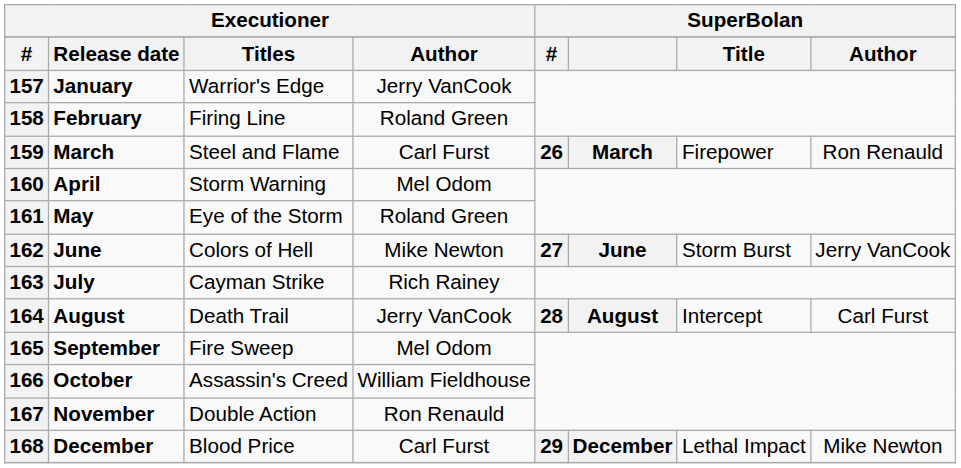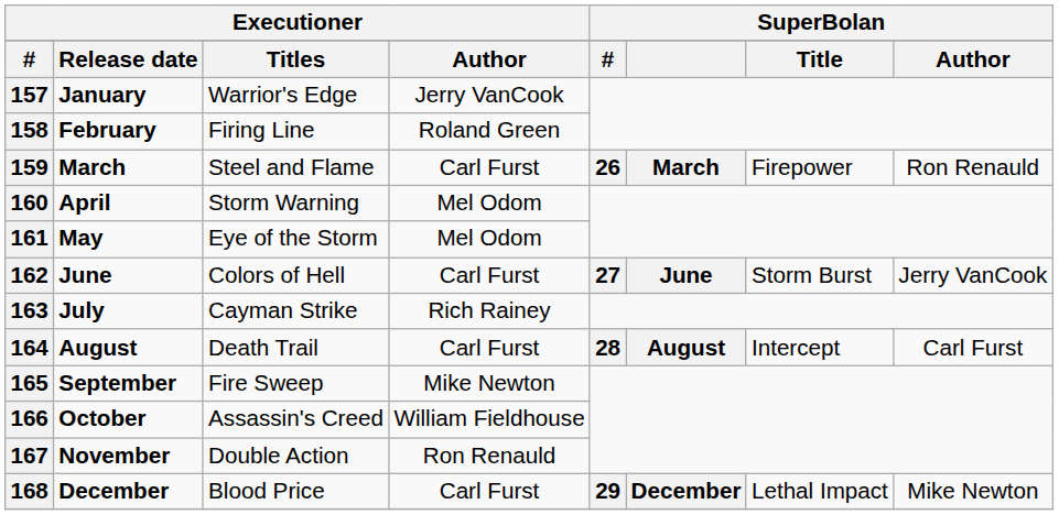 <table class="wikitable plainrowheaders sortable" style="margin-right: 0;">
 <tr>
 <th colspan="4" style="background: #;">Executioner</th>
 <th colspan="4" style="background: #;">SuperBolan</th>
 </tr>
 <tr>
 </tr>
 <tr>
 <th scope="col">#</th>
 <th scope="col">Release date</th>
 <th scope="col">Titles</th>
 <th scope="col">Author</th>
 <th scope="col">#</th>
 <th scope="col"></th>
 <th scope="col">Title</th>
 <th scope="col">Author</th>
 </tr>
 <tr>
 <th scope="row" style="text-align:center;"><strong>157</strong></th>
 <td><strong>January</strong></td>
 <td>Warrior's Edge</td>
 <td style="text-align:center;">Jerry VanCook</td>
 </tr>
 <tr>
 <th scope="row" style="text-align:center;"><strong>158</strong></th>
 <td><strong>February</strong></td>
 <td>Firing Line</td>
 <td style="text-align:center;">Roland Green</td>
 </tr>
 <tr>
 <th scope="row" style="text-align:center;"><strong>159</strong></th>
 <td><strong>March</strong></td>
 <td>Steel and Flame</td>
 <td style="text-align:center;">Carl Furst</td>
 <th scope="row" style="text-align:center;"><strong>26</strong></th>
 <th scope="row" style="text-align:center;"><strong>March</strong></th>
 <td>Firepower</td>
 <td style="text-align:center;">Ron Renauld</td>
 </tr>
 <tr>
 <th scope="row" style="text-align:center;"><strong>160</strong></th>
 <td><strong>April</strong></td>
 <td>Storm Warning</td>
 <td style="text-align:center;">Mel Odom</td>
 </tr>
 <tr>
 <th scope="row" style="text-align:center;"><strong>161</strong></th>
 <td><strong>May</strong></td>
 <td>Eye of the Storm</td>
-<td style="text-align:center;">Roland Green</td>
+<td style="text-align:center;">Mel Odom</td>
 </tr>
 <tr>
 <th scope="row" style="text-align:center;"><strong>162</strong></th>
 <td><strong>June</strong></td>
 <td>Colors of Hell</td>
-<td style="text-align:center;">Mike Newton</td>
+<td style="text-align:center;">Carl Furst</td>
 <th scope="row" style="text-align:center;"><strong>27</strong></th>
 <th scope="row" style="text-align:center;"><strong>June</strong></th>
 <td>Storm Burst</td>
 <td style="text-align:center;">Jerry VanCook</td>
 </tr>
 <tr>
 <th scope="row" style="text-align:center;"><strong>163</strong></th>
 <td><strong>July</strong></td>
 <td>Cayman Strike</td>
 <td style="text-align:center;">Rich Rainey</td>
 </tr>
 <tr>
 <th scope="row" style="text-align:center;"><strong>164</strong></th>
 <td><strong>August</strong></td>
 <td>Death Trail</td>
-<td style="text-align:center;">Jerry VanCook</td>
+<td style="text-align:center;">Carl Furst</td>
 <th scope="row" style="text-align:center;"><strong>28</strong></th>
 <th scope="row" style="text-align:center;"><strong>August</strong></th>
 <td>Intercept</td>
 <td style="text-align:center;">Carl Furst</td>
 </tr>
 <tr>
 <th scope="row" style="text-align:center;"><strong>165</strong></th>
 <td><strong>September</strong></td>
 <td>Fire Sweep</td>
-<td style="text-align:center;">Mel Odom</td>
+<td style="text-align:center;">Mike Newton</td>
 </tr>
 <tr>
 <th scope="row" style="text-align:center;"><strong>166</strong></th>
 <td><strong>October</strong></td>
 <td>Assassin's Creed</td>
 <td style="text-align:center;">William Fieldhouse</td>
 </tr>
 <tr>
 <th scope="row" style="text-align:center;"><strong>167</strong></th>
 <td><strong>November</strong></td>
 <td>Double Action</td>
 <td style="text-align:center;">Ron Renauld</td>
 </tr>
 <tr>
 <th scope="row" style="text-align:center;"><strong>168</strong></th>
 <td><strong>December</strong></td>
 <td>Blood Price</td>
 <td style="text-align:center;">Carl Furst</td>
 <th scope="row" style="text-align:center;"><strong>29</strong></th>
 <th scope="row" style="text-align:center;"><strong>December</strong></th>
 <td>Lethal Impact</td>
 <td style="text-align:center;">Mike Newton</td>
 </tr>
 <tr>
 </tr>
 </table>
